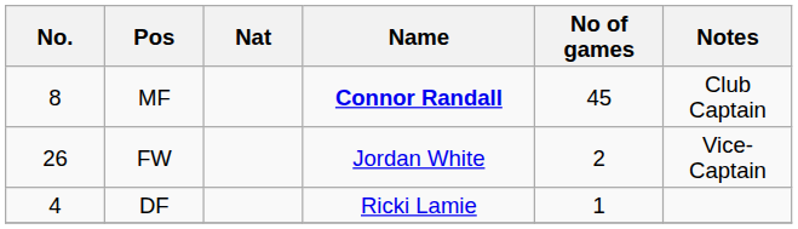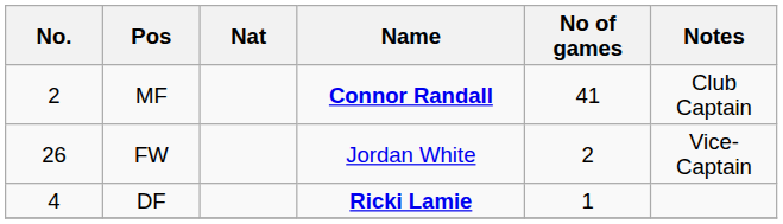 <table class="wikitable" style="font-size: 95%; text-align: center;">
 <tr>
 <th scope="col" width=60>No.</th>
 <th scope="col" width=60>Pos</th>
 <th scope="col" width=60>Nat</th>
 <th scope="col" width=150>Name</th>
 <th scope="col" width=80>No of games</th>
 <th scope="col" width=80>Notes</th>
 </tr>
 <tr>
-<td>8</td>
+<td>2</td>
 <td>MF</td>
 <td></td>
 <td><strong><a href='#'>Connor Randall</a></strong></td>
-<td>45</td>
+<td>41</td>
 <td>Club Captain</td>
 </tr>
 <tr>
 <td>26</td>
 <td>FW</td>
 <td></td>
 <td><a href='#'>Jordan White</a></td>
 <td>2</td>
 <td>Vice-Captain</td>
 </tr>
 <tr>
 <td>4</td>
 <td>DF</td>
 <td></td>
-<td><a href='#'>Ricki Lamie</a></td>
+<td><strong><a href='#'>Ricki Lamie</a></strong></td>
 <td>1</td>
 <td></td>
 </tr>
 <tr>
 </tr>
 </table>
